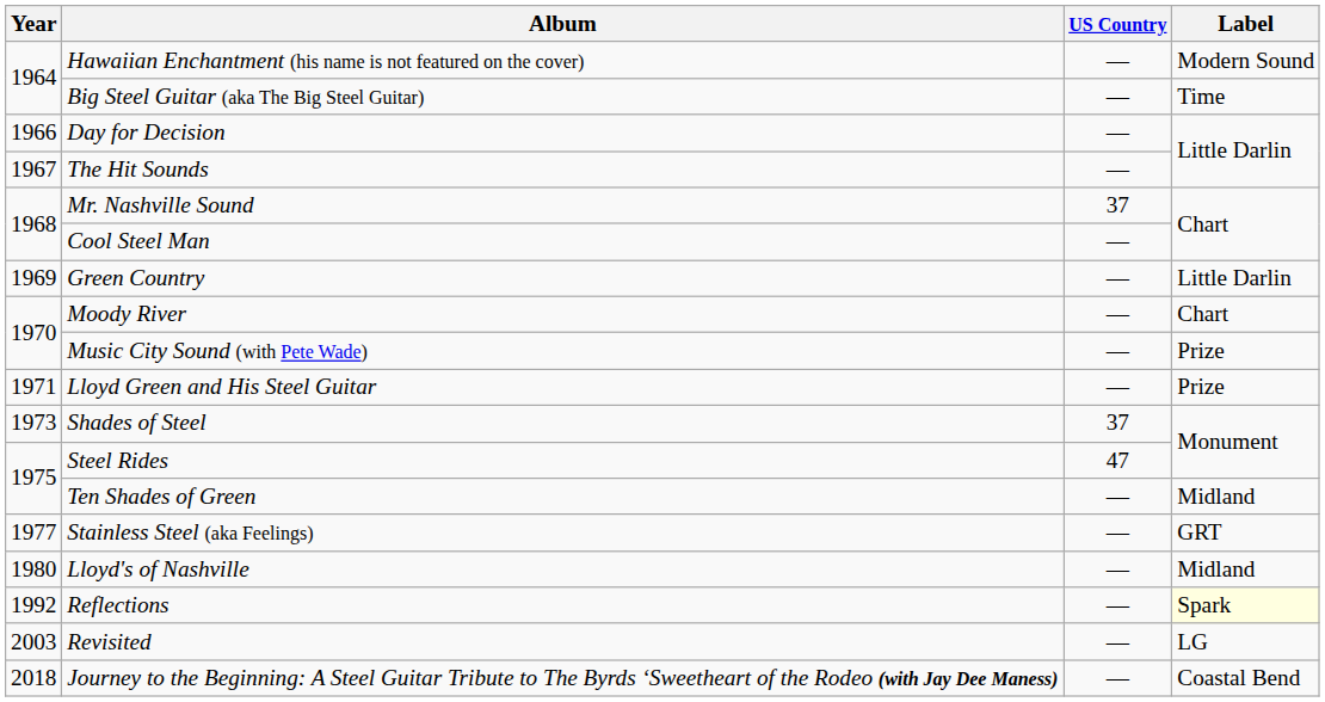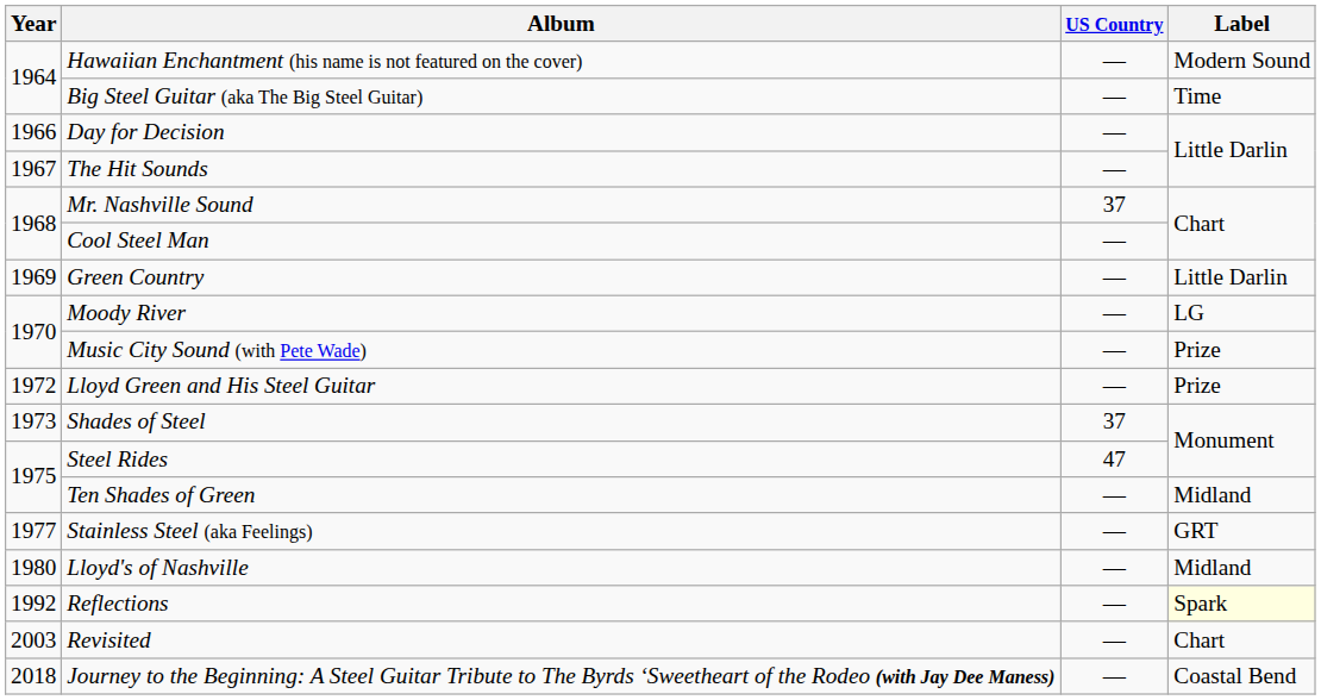 <table class="wikitable">
 <tr>
 <th>Year</th>
 <th>Album</th>
 <th><small><a href='#'>US Country</a></small></th>
 <th>Label</th>
 </tr>
 <tr>
 <td rowspan="2">1964</td>
 <td><em> Hawaiian Enchantment</em> <small>(his name is not featured on the cover)</small></td>
 <td align="center">—</td>
 <td>Modern Sound</td>
 </tr>
 <tr>
 <td><em>Big Steel Guitar</em> <small>(aka The Big Steel Guitar)</small></td>
 <td align="center">—</td>
 <td>Time</td>
 </tr>
 <tr>
 <td>1966</td>
 <td><em>Day for Decision</em></td>
 <td align="center">—</td>
 <td rowspan="2">Little Darlin</td>
 </tr>
 <tr>
 <td>1967</td>
 <td><em>The Hit Sounds</em></td>
 <td align="center">—</td>
 </tr>
 <tr>
 <td rowspan="2">1968</td>
 <td><em>Mr. Nashville Sound</em></td>
 <td align="center">37</td>
 <td rowspan="2">Chart</td>
 </tr>
 <tr>
 <td><em>Cool Steel Man</em></td>
 <td align="center">—</td>
 </tr>
 <tr>
 <td>1969</td>
 <td><em>Green Country</em></td>
 <td align="center">—</td>
 <td>Little Darlin</td>
 </tr>
 <tr>
 <td rowspan="2">1970</td>
 <td><em>Moody River</em></td>
 <td align="center">—</td>
-<td>Chart</td>
+<td>LG</td>
 </tr>
 <tr>
 <td><em>Music City Sound</em> <small>(with <a href='#'>Pete Wade</a>)</small></td>
 <td align="center">—</td>
 <td>Prize</td>
 </tr>
 <tr>
-<td>1971</td>
+<td>1972</td>
 <td><em>Lloyd Green and His Steel Guitar</em></td>
 <td align="center">—</td>
 <td>Prize</td>
 </tr>
 <tr>
 <td>1973</td>
 <td><em>Shades of Steel</em></td>
 <td align="center">37</td>
 <td rowspan="2">Monument</td>
 </tr>
 <tr>
 <td rowspan="2">1975</td>
 <td><em>Steel Rides</em></td>
 <td align="center">47</td>
 </tr>
 <tr>
 <td><em>Ten Shades of Green</em></td>
 <td align="center">—</td>
 <td>Midland</td>
 </tr>
 <tr>
 <td>1977</td>
 <td><em>Stainless Steel</em> <small>(aka Feelings)</small></td>
 <td align="center">—</td>
 <td>GRT</td>
 </tr>
 <tr>
 <td>1980</td>
 <td><em>Lloyd's of Nashville</em></td>
 <td align="center">—</td>
 <td>Midland</td>
 </tr>
 <tr>
 <td>1992</td>
 <td><em>Reflections</em></td>
 <td align="center">—</td>
 <td style="background: lightyellow;">Spark</td>
 </tr>
 <tr>
 <td>2003</td>
 <td><em>Revisited</em></td>
 <td align="center">—</td>
-<td>LG</td>
+<td>Chart</td>
 </tr>
 <tr>
 <td>2018</td>
 <td><em>Journey to the Beginning: A Steel Guitar Tribute to The Byrds ‘Sweetheart of the Rodeo<strong> <small>(with Jay Dee Maness)</small></td>
 <td align="center">—</td>
 <td>Coastal Bend</td>
 </tr>
 </table>
